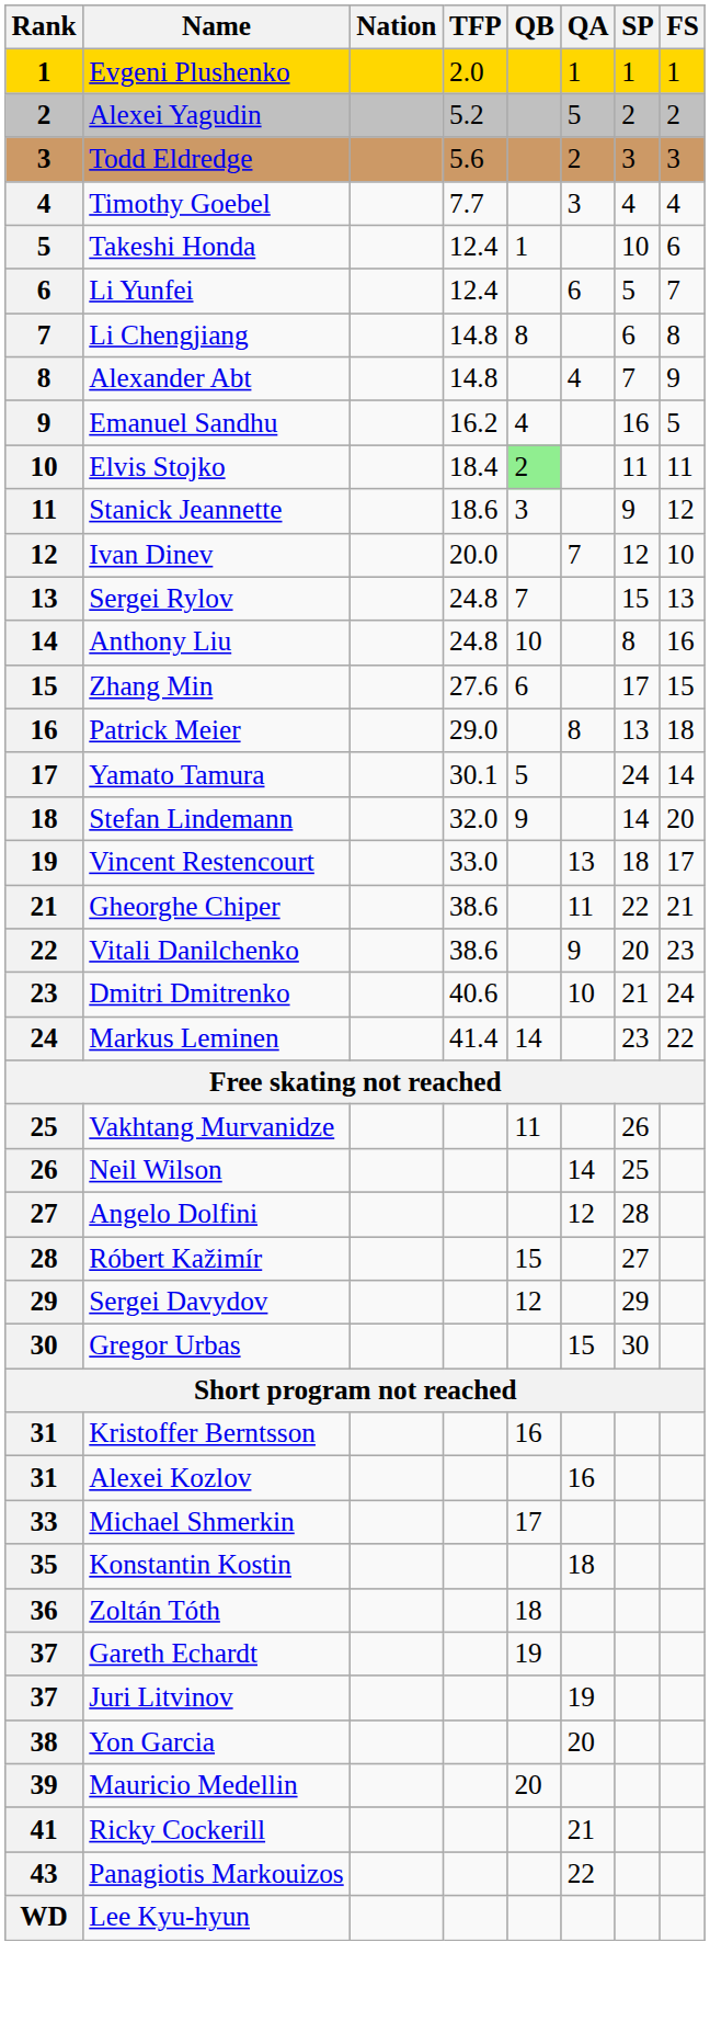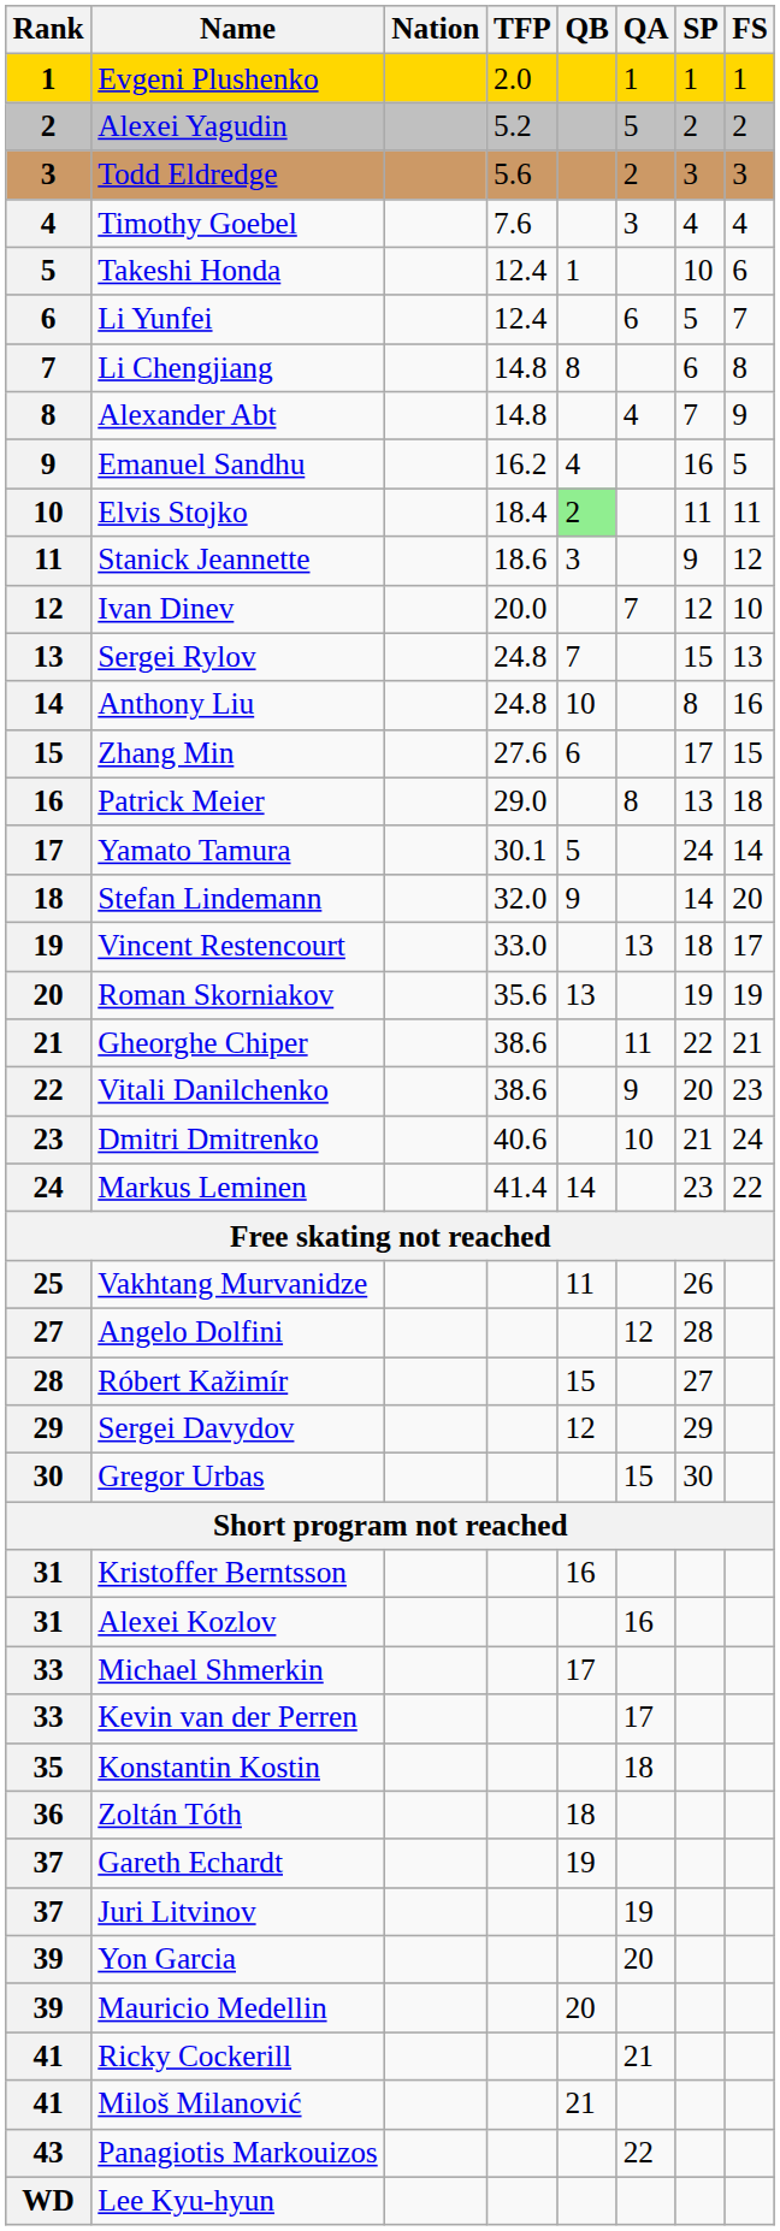 <table class="wikitable">
 <tr>
 <th>Rank</th>
 <th>Name</th>
 <th>Nation</th>
 <th>TFP</th>
 <th>QB</th>
 <th>QA</th>
 <th>SP</th>
 <th>FS</th>
 </tr>
 <tr bgcolor=gold>
 <td align=center><strong>1</strong></td>
 <td><a href='#'>Evgeni Plushenko</a></td>
 <td></td>
 <td>2.0</td>
 <td></td>
 <td>1</td>
 <td>1</td>
 <td>1</td>
 </tr>
 <tr bgcolor=silver>
 <td align=center><strong>2</strong></td>
 <td><a href='#'>Alexei Yagudin</a></td>
 <td></td>
 <td>5.2</td>
 <td></td>
 <td>5</td>
 <td>2</td>
 <td>2</td>
 </tr>
 <tr bgcolor=cc9966>
 <td align=center><strong>3</strong></td>
 <td><a href='#'>Todd Eldredge</a></td>
 <td></td>
 <td>5.6</td>
 <td></td>
 <td>2</td>
 <td>3</td>
 <td>3</td>
 </tr>
 <tr>
 <th>4</th>
 <td><a href='#'>Timothy Goebel</a></td>
 <td></td>
-<td>7.7</td>
+<td>7.6</td>
 <td></td>
 <td>3</td>
 <td>4</td>
 <td>4</td>
 </tr>
 <tr>
 <th>5</th>
 <td><a href='#'>Takeshi Honda</a></td>
 <td></td>
 <td>12.4</td>
 <td>1</td>
 <td></td>
 <td>10</td>
 <td>6</td>
 </tr>
 <tr>
 <th>6</th>
 <td><a href='#'>Li Yunfei</a></td>
 <td></td>
 <td>12.4</td>
 <td></td>
 <td>6</td>
 <td>5</td>
 <td>7</td>
 </tr>
 <tr>
 <th>7</th>
 <td><a href='#'>Li Chengjiang</a></td>
 <td></td>
 <td>14.8</td>
 <td>8</td>
 <td></td>
 <td>6</td>
 <td>8</td>
 </tr>
 <tr>
 <th>8</th>
 <td><a href='#'>Alexander Abt</a></td>
 <td></td>
 <td>14.8</td>
 <td></td>
 <td>4</td>
 <td>7</td>
 <td>9</td>
 </tr>
 <tr>
 <th>9</th>
 <td><a href='#'>Emanuel Sandhu</a></td>
 <td></td>
 <td>16.2</td>
 <td>4</td>
 <td></td>
 <td>16</td>
 <td>5</td>
 </tr>
 <tr>
 <th>10</th>
 <td><a href='#'>Elvis Stojko</a></td>
 <td></td>
 <td>18.4</td>
 <td style="background: lightgreen;">2</td>
 <td></td>
 <td>11</td>
 <td>11</td>
 </tr>
 <tr>
 <th>11</th>
 <td><a href='#'>Stanick Jeannette</a></td>
 <td></td>
 <td>18.6</td>
 <td>3</td>
 <td></td>
 <td>9</td>
 <td>12</td>
 </tr>
 <tr>
 <th>12</th>
 <td><a href='#'>Ivan Dinev</a></td>
 <td></td>
 <td>20.0</td>
 <td></td>
 <td>7</td>
 <td>12</td>
 <td>10</td>
 </tr>
 <tr>
 <th>13</th>
 <td><a href='#'>Sergei Rylov</a></td>
 <td></td>
 <td>24.8</td>
 <td>7</td>
 <td></td>
 <td>15</td>
 <td>13</td>
 </tr>
 <tr>
 <th>14</th>
 <td><a href='#'>Anthony Liu</a></td>
 <td></td>
 <td>24.8</td>
 <td>10</td>
 <td></td>
 <td>8</td>
 <td>16</td>
 </tr>
 <tr>
 <th>15</th>
 <td><a href='#'>Zhang Min</a></td>
 <td></td>
 <td>27.6</td>
 <td>6</td>
 <td></td>
 <td>17</td>
 <td>15</td>
 </tr>
 <tr>
 <th>16</th>
 <td><a href='#'>Patrick Meier</a></td>
 <td></td>
 <td>29.0</td>
 <td></td>
 <td>8</td>
 <td>13</td>
 <td>18</td>
 </tr>
 <tr>
 <th>17</th>
 <td><a href='#'>Yamato Tamura</a></td>
 <td></td>
 <td>30.1</td>
 <td>5</td>
 <td></td>
 <td>24</td>
 <td>14</td>
 </tr>
 <tr>
 <th>18</th>
 <td><a href='#'>Stefan Lindemann</a></td>
 <td></td>
 <td>32.0</td>
 <td>9</td>
 <td></td>
 <td>14</td>
 <td>20</td>
 </tr>
 <tr>
 <th>19</th>
 <td><a href='#'>Vincent Restencourt</a></td>
 <td></td>
 <td>33.0</td>
 <td></td>
 <td>13</td>
 <td>18</td>
 <td>17</td>
 </tr>
 <tr>
+<th>20</th>
+<td><a href='#'>Roman Skorniakov</a></td>
+<td></td>
+<td>35.6</td>
+<td>13</td>
+<td></td>
+<td>19</td>
+<td>19</td>
+</tr>
+<tr>
 <th>21</th>
 <td><a href='#'>Gheorghe Chiper</a></td>
 <td></td>
 <td>38.6</td>
 <td></td>
 <td>11</td>
 <td>22</td>
 <td>21</td>
 </tr>
 <tr>
 <th>22</th>
 <td><a href='#'>Vitali Danilchenko</a></td>
 <td></td>
 <td>38.6</td>
 <td></td>
 <td>9</td>
 <td>20</td>
 <td>23</td>
 </tr>
 <tr>
 <th>23</th>
 <td><a href='#'>Dmitri Dmitrenko</a></td>
 <td></td>
 <td>40.6</td>
 <td></td>
 <td>10</td>
 <td>21</td>
 <td>24</td>
 </tr>
 <tr>
 <th>24</th>
 <td><a href='#'>Markus Leminen</a></td>
 <td></td>
 <td>41.4</td>
 <td>14</td>
 <td></td>
 <td>23</td>
 <td>22</td>
 </tr>
 <tr>
 <th colspan=8>Free skating not reached</th>
 </tr>
 <tr>
 <th>25</th>
 <td><a href='#'>Vakhtang Murvanidze</a></td>
 <td></td>
 <td></td>
 <td>11</td>
 <td></td>
 <td>26</td>
-<td></td>
-</tr>
-<tr>
-<th>26</th>
-<td><a href='#'>Neil Wilson</a></td>
-<td></td>
-<td></td>
-<td></td>
-<td>14</td>
-<td>25</td>
 <td></td>
 </tr>
 <tr>
 <th>27</th>
 <td><a href='#'>Angelo Dolfini</a></td>
 <td></td>
 <td></td>
 <td></td>
 <td>12</td>
 <td>28</td>
 <td></td>
 </tr>
 <tr>
 <th>28</th>
 <td><a href='#'>Róbert Kažimír</a></td>
 <td></td>
 <td></td>
 <td>15</td>
 <td></td>
 <td>27</td>
 <td></td>
 </tr>
 <tr>
 <th>29</th>
 <td><a href='#'>Sergei Davydov</a></td>
 <td></td>
 <td></td>
 <td>12</td>
 <td></td>
 <td>29</td>
 <td></td>
 </tr>
 <tr>
 <th>30</th>
 <td><a href='#'>Gregor Urbas</a></td>
 <td></td>
 <td></td>
 <td></td>
 <td>15</td>
 <td>30</td>
 <td></td>
 </tr>
 <tr>
 <th colspan=8>Short program not reached</th>
 </tr>
 <tr>
 <th>31</th>
 <td><a href='#'>Kristoffer Berntsson</a></td>
 <td></td>
 <td></td>
 <td>16</td>
 <td></td>
 <td></td>
 <td></td>
 </tr>
 <tr>
 <th>31</th>
 <td><a href='#'>Alexei Kozlov</a></td>
 <td></td>
 <td></td>
 <td></td>
 <td>16</td>
 <td></td>
 <td></td>
 </tr>
 <tr>
 <th>33</th>
 <td><a href='#'>Michael Shmerkin</a></td>
 <td></td>
 <td></td>
 <td>17</td>
 <td></td>
 <td></td>
 <td></td>
 </tr>
 <tr>
+<th>33</th>
+<td><a href='#'>Kevin van der Perren</a></td>
+<td></td>
+<td></td>
+<td></td>
+<td>17</td>
+<td></td>
+<td></td>
+</tr>
+<tr>
 <th>35</th>
 <td><a href='#'>Konstantin Kostin</a></td>
 <td></td>
 <td></td>
 <td></td>
 <td>18</td>
 <td></td>
 <td></td>
 </tr>
 <tr>
 <th>36</th>
 <td><a href='#'>Zoltán Tóth</a></td>
 <td></td>
 <td></td>
 <td>18</td>
 <td></td>
 <td></td>
 <td></td>
 </tr>
 <tr>
 <th>37</th>
 <td><a href='#'>Gareth Echardt</a></td>
 <td></td>
 <td></td>
 <td>19</td>
 <td></td>
 <td></td>
 <td></td>
 </tr>
 <tr>
 <th>37</th>
 <td><a href='#'>Juri Litvinov</a></td>
 <td></td>
 <td></td>
 <td></td>
 <td>19</td>
 <td></td>
 <td></td>
 </tr>
 <tr>
-<th>38</th>
+<th>39</th>
 <td><a href='#'>Yon Garcia</a></td>
 <td></td>
 <td></td>
 <td></td>
 <td>20</td>
 <td></td>
 <td></td>
 </tr>
 <tr>
 <th>39</th>
 <td><a href='#'>Mauricio Medellin</a></td>
 <td></td>
 <td></td>
 <td>20</td>
 <td></td>
 <td></td>
 <td></td>
 </tr>
 <tr>
 <th>41</th>
 <td><a href='#'>Ricky Cockerill</a></td>
 <td></td>
 <td></td>
 <td></td>
 <td>21</td>
 <td></td>
 <td></td>
 </tr>
 <tr>
+<th>41</th>
+<td><a href='#'>Miloš Milanović</a></td>
+<td></td>
+<td></td>
+<td>21</td>
+<td></td>
+<td></td>
+<td></td>
+</tr>
+<tr>
 <th>43</th>
 <td><a href='#'>Panagiotis Markouizos</a></td>
 <td></td>
 <td></td>
 <td></td>
 <td>22</td>
 <td></td>
 <td></td>
 </tr>
 <tr>
 <th>WD</th>
 <td><a href='#'>Lee Kyu-hyun</a></td>
 <td></td>
 <td></td>
 <td></td>
 <td></td>
 <td></td>
 <td></td>
 </tr>
 </table>
